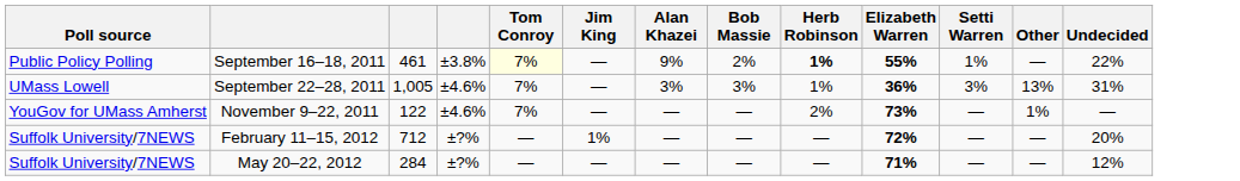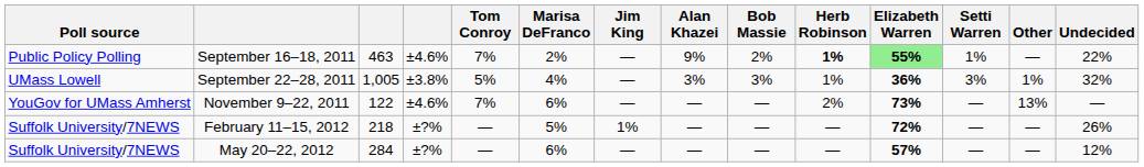 <table class="wikitable" style="text-align:center">
 <tr valign= bottom>
 <th>Poll source</th>
 <th></th>
 <th></th>
 <th></th>
 <th style="width:65px;">Tom<br>Conroy</th>
+<th style="width:65px;">Marisa<br>DeFranco</th>
 <th style="width:65px;">Jim<br>King</th>
 <th style="width:65px;">Alan<br>Khazei</th>
 <th style="width:65px;">Bob<br>Massie</th>
 <th style="width:65px;">Herb<br>Robinson</th>
 <th style="width:65px;">Elizabeth<br>Warren</th>
 <th style="width:65px;">Setti<br>Warren</th>
 <th>Other</th>
 <th>Undecided</th>
 </tr>
 <tr>
 <td align=left><a href='#'>Public Policy Polling</a></td>
 <td>September 16–18, 2011</td>
-<td>461</td>
-<td>±3.8%</td>
-<td style="background: lightyellow;">7%</td>
+<td>463</td>
+<td>±4.6%</td>
+<td>7%</td>
+<td>2%</td>
 <td>—</td>
 <td>9%</td>
 <td>2%</td>
 <td><strong>1%</strong></td>
-<td><strong>55%</strong></td>
+<td style="background: lightgreen;"><strong>55%</strong></td>
 <td>1%</td>
 <td>—</td>
 <td>22%</td>
 </tr>
 <tr>
 <td align=left><a href='#'>UMass Lowell</a></td>
 <td>September 22–28, 2011</td>
 <td>1,005</td>
-<td>±4.6%</td>
-<td>7%</td>
+<td>±3.8%</td>
+<td>5%</td>
+<td>4%</td>
 <td>—</td>
 <td>3%</td>
 <td>3%</td>
 <td>1%</td>
 <td><strong>36%</strong></td>
 <td>3%</td>
-<td>13%</td>
-<td>31%</td>
+<td>1%</td>
+<td>32%</td>
 </tr>
 <tr>
 <td align=left><a href='#'>YouGov for UMass Amherst</a></td>
 <td>November 9–22, 2011</td>
 <td>122</td>
 <td>±4.6%</td>
 <td>7%</td>
+<td>6%</td>
 <td>—</td>
 <td>—</td>
 <td>—</td>
 <td>2%</td>
 <td><strong>73%</strong></td>
 <td>—</td>
-<td>1%</td>
+<td>13%</td>
 <td>—</td>
 </tr>
 <tr>
 <td align=left><a href='#'>Suffolk University</a>/<a href='#'>7NEWS</a></td>
 <td>February 11–15, 2012</td>
-<td>712</td>
+<td>218</td>
 <td>±?%</td>
 <td>—</td>
+<td>5%</td>
 <td>1%</td>
 <td>—</td>
 <td>—</td>
 <td>—</td>
 <td><strong>72%</strong></td>
 <td>—</td>
 <td>—</td>
-<td>20%</td>
+<td>26%</td>
 </tr>
 <tr>
 <td align=left><a href='#'>Suffolk University</a>/<a href='#'>7NEWS</a></td>
 <td>May 20–22, 2012</td>
 <td>284</td>
 <td>±?%</td>
 <td>—</td>
+<td>6%</td>
 <td>—</td>
 <td>—</td>
 <td>—</td>
 <td>—</td>
-<td><strong>71%</strong></td>
+<td><strong>57%</strong></td>
 <td>—</td>
 <td>—</td>
 <td>12%</td>
 </tr>
 </table>
